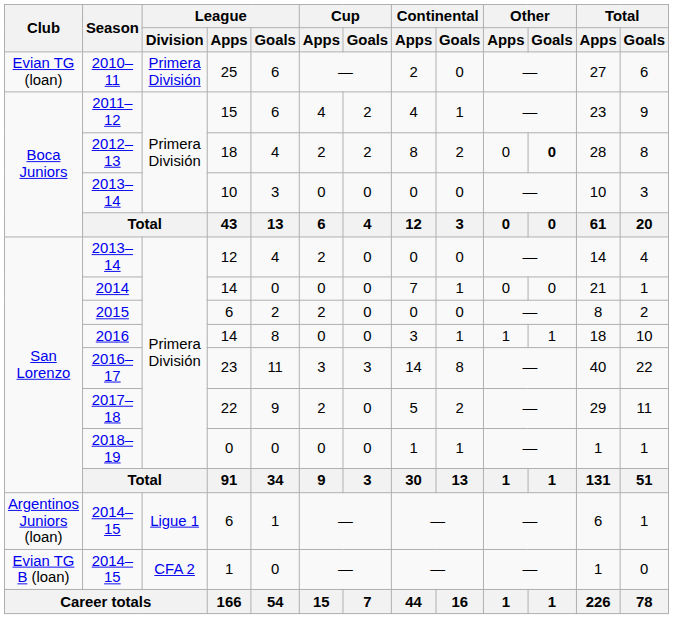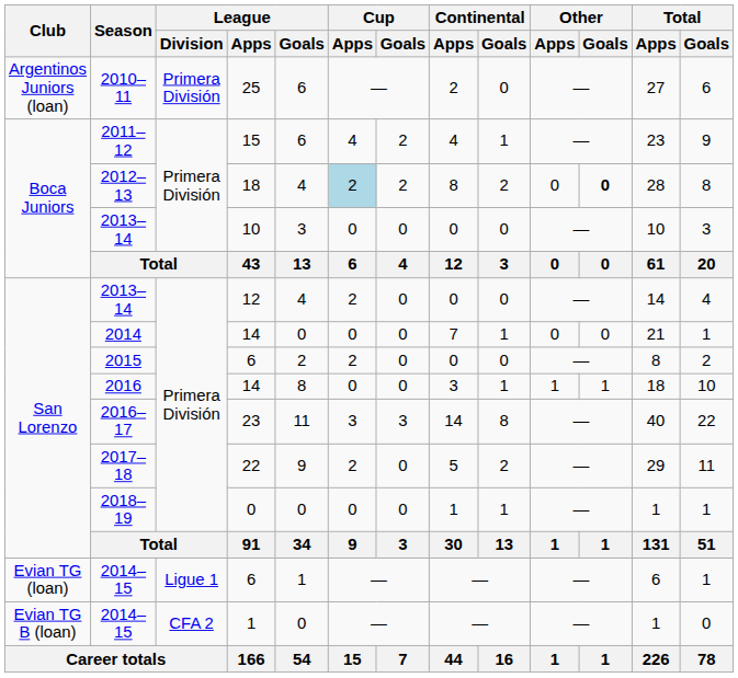 <table class="wikitable" style="text-align: center">
 <tr>
 <th rowspan=2>Club</th>
 <th rowspan=2>Season</th>
 <th colspan=3>League</th>
 <th colspan=2>Cup</th>
 <th colspan=2>Continental</th>
 <th colspan=2>Other</th>
 <th colspan=2>Total</th>
 </tr>
 <tr>
 <th>Division</th>
 <th>Apps</th>
 <th>Goals</th>
 <th>Apps</th>
 <th>Goals</th>
 <th>Apps</th>
 <th>Goals</th>
 <th>Apps</th>
 <th>Goals</th>
 <th>Apps</th>
 <th>Goals</th>
 </tr>
 <tr>
-<td><a href='#'>Evian TG</a> (loan)</td>
+<td><a href='#'>Argentinos Juniors</a> (loan)</td>
 <td><a href='#'>2010–11</a></td>
 <td><a href='#'>Primera División</a></td>
 <td>25</td>
 <td>6</td>
 <td colspan=2>—</td>
 <td>2</td>
 <td>0</td>
 <td colspan=2>—</td>
 <td>27</td>
 <td>6</td>
 </tr>
 <tr>
 <td rowspan=4><a href='#'>Boca Juniors</a></td>
 <td><a href='#'>2011–12</a></td>
 <td rowspan=3>Primera División</td>
 <td>15</td>
 <td>6</td>
 <td>4</td>
 <td>2</td>
 <td>4</td>
 <td>1</td>
 <td colspan=2>—</td>
 <td>23</td>
 <td>9</td>
 </tr>
 <tr>
 <td><a href='#'>2012–13</a></td>
 <td>18</td>
 <td>4</td>
-<td>2</td>
+<td style="background: lightblue;">2</td>
 <td>2</td>
 <td>8</td>
 <td>2</td>
 <td>0</td>
 <td><strong>0</strong></td>
 <td>28</td>
 <td>8</td>
 </tr>
 <tr>
 <td><a href='#'>2013–14</a></td>
 <td>10</td>
 <td>3</td>
 <td>0</td>
 <td>0</td>
 <td>0</td>
 <td>0</td>
 <td colspan=2>—</td>
 <td>10</td>
 <td>3</td>
 </tr>
 <tr>
 <th colspan=2>Total</th>
 <th>43</th>
 <th>13</th>
 <th>6</th>
 <th>4</th>
 <th>12</th>
 <th>3</th>
 <th>0</th>
 <th>0</th>
 <th>61</th>
 <th>20</th>
 </tr>
 <tr>
 <td rowspan=8><a href='#'>San Lorenzo</a></td>
 <td><a href='#'>2013–14</a></td>
 <td rowspan=7>Primera División</td>
 <td>12</td>
 <td>4</td>
 <td>2</td>
 <td>0</td>
 <td>0</td>
 <td>0</td>
 <td colspan=2>—</td>
 <td>14</td>
 <td>4</td>
 </tr>
 <tr>
 <td><a href='#'>2014</a></td>
 <td>14</td>
 <td>0</td>
 <td>0</td>
 <td>0</td>
 <td>7</td>
 <td>1</td>
 <td>0</td>
 <td>0</td>
 <td>21</td>
 <td>1</td>
 </tr>
 <tr>
 <td><a href='#'>2015</a></td>
 <td>6</td>
 <td>2</td>
 <td>2</td>
 <td>0</td>
 <td>0</td>
 <td>0</td>
 <td colspan=2>—</td>
 <td>8</td>
 <td>2</td>
 </tr>
 <tr>
 <td><a href='#'>2016</a></td>
 <td>14</td>
 <td>8</td>
 <td>0</td>
 <td>0</td>
 <td>3</td>
 <td>1</td>
 <td>1</td>
 <td>1</td>
 <td>18</td>
 <td>10</td>
 </tr>
 <tr>
 <td><a href='#'>2016–17</a></td>
 <td>23</td>
 <td>11</td>
 <td>3</td>
 <td>3</td>
 <td>14</td>
 <td>8</td>
 <td colspan=2>—</td>
 <td>40</td>
 <td>22</td>
 </tr>
 <tr>
 <td><a href='#'>2017–18</a></td>
 <td>22</td>
 <td>9</td>
 <td>2</td>
 <td>0</td>
 <td>5</td>
 <td>2</td>
 <td colspan=2>—</td>
 <td>29</td>
 <td>11</td>
 </tr>
 <tr>
 <td><a href='#'>2018–19</a></td>
 <td>0</td>
 <td>0</td>
 <td>0</td>
 <td>0</td>
 <td>1</td>
 <td>1</td>
 <td colspan=2>—</td>
 <td>1</td>
 <td>1</td>
 </tr>
 <tr>
 <th colspan=2>Total</th>
 <th>91</th>
 <th>34</th>
 <th>9</th>
 <th>3</th>
 <th>30</th>
 <th>13</th>
 <th>1</th>
 <th>1</th>
 <th>131</th>
 <th>51</th>
 </tr>
 <tr>
-<td><a href='#'>Argentinos Juniors</a> (loan)</td>
+<td><a href='#'>Evian TG</a> (loan)</td>
 <td><a href='#'>2014–15</a></td>
 <td><a href='#'>Ligue 1</a></td>
 <td>6</td>
 <td>1</td>
 <td colspan=2>—</td>
 <td colspan=2>—</td>
 <td colspan=2>—</td>
 <td>6</td>
 <td>1</td>
 </tr>
 <tr>
 <td><a href='#'>Evian TG B</a> (loan)</td>
 <td><a href='#'>2014–15</a></td>
 <td><a href='#'>CFA 2</a></td>
 <td>1</td>
 <td>0</td>
 <td colspan=2>—</td>
 <td colspan=2>—</td>
 <td colspan=2>—</td>
 <td>1</td>
 <td>0</td>
 </tr>
 <tr>
 <th colspan=3>Career totals</th>
 <th>166</th>
 <th>54</th>
 <th>15</th>
 <th>7</th>
 <th>44</th>
 <th>16</th>
 <th>1</th>
 <th>1</th>
 <th>226</th>
 <th>78</th>
 </tr>
 </table>
